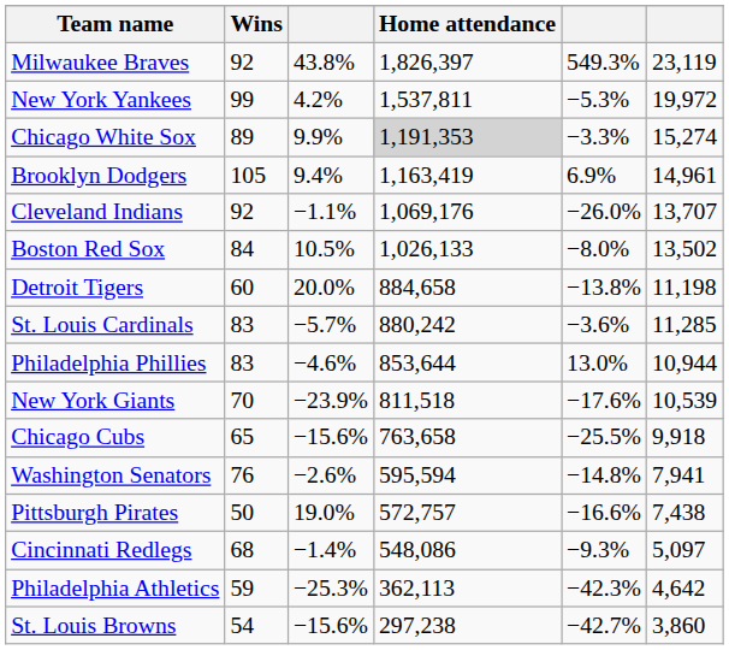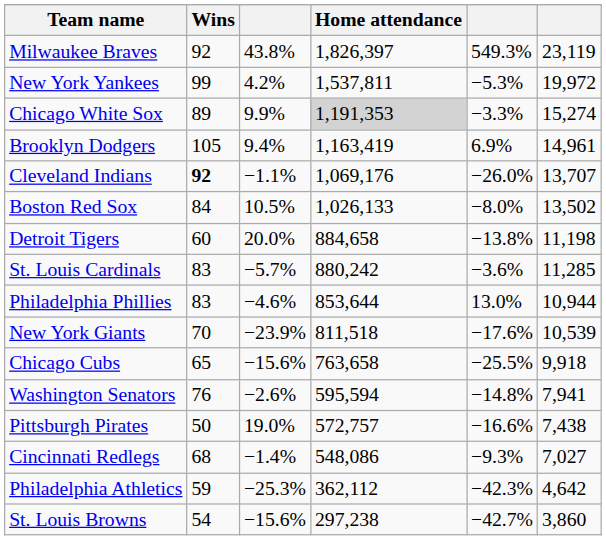 <table class="wikitable sortable">
 <tr style="text-align:center; font-size:larger;">
 </tr>
 <tr>
 <th>Team name</th>
 <th>Wins</th>
 <th></th>
 <th>Home attendance</th>
 <th></th>
 <th></th>
 </tr>
 <tr>
 <td><a href='#'>Milwaukee Braves</a></td>
 <td>92</td>
 <td>43.8%</td>
 <td>1,826,397</td>
 <td>549.3%</td>
 <td>23,119</td>
 </tr>
 <tr>
 <td><a href='#'>New York Yankees</a></td>
 <td>99</td>
 <td>4.2%</td>
 <td>1,537,811</td>
 <td>−5.3%</td>
 <td>19,972</td>
 </tr>
 <tr>
 <td><a href='#'>Chicago White Sox</a></td>
 <td>89</td>
 <td>9.9%</td>
 <td style="background: lightgrey;">1,191,353</td>
 <td>−3.3%</td>
 <td>15,274</td>
 </tr>
 <tr>
 <td><a href='#'>Brooklyn Dodgers</a></td>
 <td>105</td>
 <td>9.4%</td>
 <td>1,163,419</td>
 <td>6.9%</td>
 <td>14,961</td>
 </tr>
 <tr>
 <td><a href='#'>Cleveland Indians</a></td>
-<td>92</td>
+<td><strong>92</strong></td>
 <td>−1.1%</td>
 <td>1,069,176</td>
 <td>−26.0%</td>
 <td>13,707</td>
 </tr>
 <tr>
 <td><a href='#'>Boston Red Sox</a></td>
 <td>84</td>
 <td>10.5%</td>
 <td>1,026,133</td>
 <td>−8.0%</td>
 <td>13,502</td>
 </tr>
 <tr>
 <td><a href='#'>Detroit Tigers</a></td>
 <td>60</td>
 <td>20.0%</td>
 <td>884,658</td>
 <td>−13.8%</td>
 <td>11,198</td>
 </tr>
 <tr>
 <td><a href='#'>St. Louis Cardinals</a></td>
 <td>83</td>
 <td>−5.7%</td>
 <td>880,242</td>
 <td>−3.6%</td>
 <td>11,285</td>
 </tr>
 <tr>
 <td><a href='#'>Philadelphia Phillies</a></td>
 <td>83</td>
 <td>−4.6%</td>
 <td>853,644</td>
 <td>13.0%</td>
 <td>10,944</td>
 </tr>
 <tr>
 <td><a href='#'>New York Giants</a></td>
 <td>70</td>
 <td>−23.9%</td>
 <td>811,518</td>
 <td>−17.6%</td>
 <td>10,539</td>
 </tr>
 <tr>
 <td><a href='#'>Chicago Cubs</a></td>
 <td>65</td>
 <td>−15.6%</td>
 <td>763,658</td>
 <td>−25.5%</td>
 <td>9,918</td>
 </tr>
 <tr>
 <td><a href='#'>Washington Senators</a></td>
 <td>76</td>
 <td>−2.6%</td>
 <td>595,594</td>
 <td>−14.8%</td>
 <td>7,941</td>
 </tr>
 <tr>
 <td><a href='#'>Pittsburgh Pirates</a></td>
 <td>50</td>
 <td>19.0%</td>
 <td>572,757</td>
 <td>−16.6%</td>
 <td>7,438</td>
 </tr>
 <tr>
 <td><a href='#'>Cincinnati Redlegs</a></td>
 <td>68</td>
 <td>−1.4%</td>
 <td>548,086</td>
 <td>−9.3%</td>
-<td>5,097</td>
+<td>7,027</td>
 </tr>
 <tr>
 <td><a href='#'>Philadelphia Athletics</a></td>
 <td>59</td>
 <td>−25.3%</td>
-<td>362,113</td>
+<td>362,112</td>
 <td>−42.3%</td>
 <td>4,642</td>
 </tr>
 <tr>
 <td><a href='#'>St. Louis Browns</a></td>
 <td>54</td>
 <td>−15.6%</td>
 <td>297,238</td>
 <td>−42.7%</td>
 <td>3,860</td>
 </tr>
 </table>
